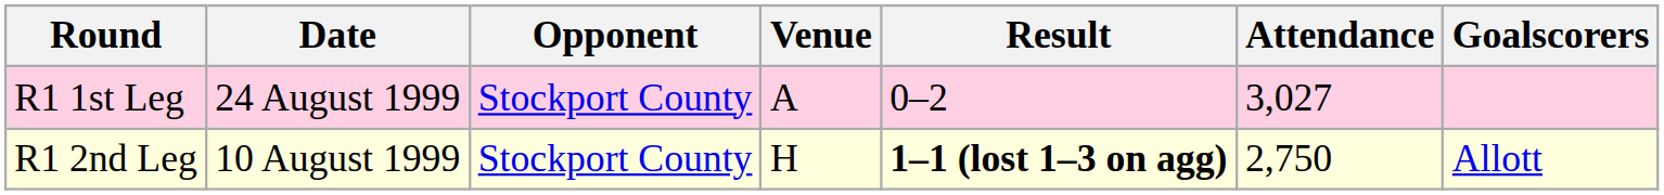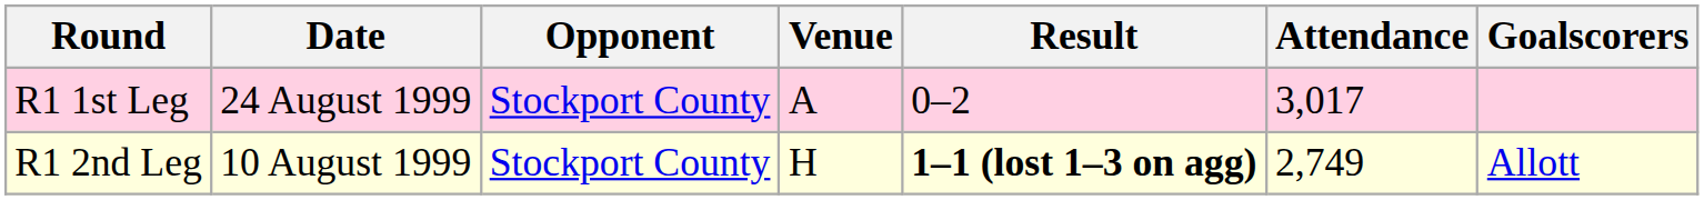 <table class="wikitable">
 <tr>
 <th>Round</th>
 <th>Date</th>
 <th>Opponent</th>
 <th>Venue</th>
 <th>Result</th>
 <th>Attendance</th>
 <th>Goalscorers</th>
 </tr>
 <tr style="background-color: #ffd0e3;">
 <td>R1 1st Leg</td>
 <td>24 August 1999</td>
 <td><a href='#'>Stockport County</a></td>
 <td>A</td>
 <td>0–2</td>
-<td>3,027</td>
+<td>3,017</td>
 <td></td>
 </tr>
 <tr style="background-color: #ffffdd;">
 <td>R1 2nd Leg</td>
 <td>10 August 1999</td>
 <td><a href='#'>Stockport County</a></td>
 <td>H</td>
 <td><strong>1–1 (lost 1–3 on agg)</strong></td>
-<td>2,750</td>
+<td>2,749</td>
 <td><a href='#'>Allott</a></td>
 </tr>
 </table>
